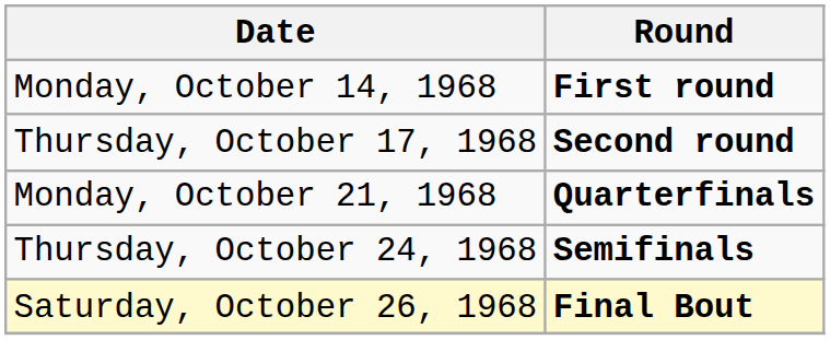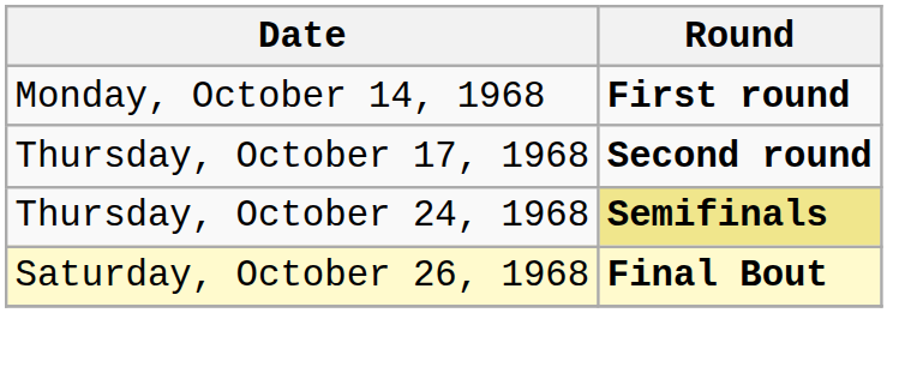 <table class="wikitable">
 <tr>
 <th>Date</th>
 <th>Round</th>
 </tr>
 <tr>
 <td>Monday, October 14, 1968</td>
 <td><strong>First round</strong></td>
 </tr>
 <tr>
 <td>Thursday, October 17, 1968</td>
 <td><strong>Second round</strong></td>
 </tr>
 <tr>
-<td>Monday, October 21, 1968</td>
-<td><strong>Quarterfinals</strong></td>
-</tr>
-<tr>
 <td>Thursday, October 24, 1968</td>
-<td><strong>Semifinals</strong></td>
+<td style="background: khaki;"><strong>Semifinals</strong></td>
 </tr>
 <tr>
 <td style=background:lemonchiffon>Saturday, October 26, 1968</td>
 <td style=background:lemonchiffon><strong>Final Bout</strong></td>
 </tr>
 <tr>
 </tr>
 </table>
